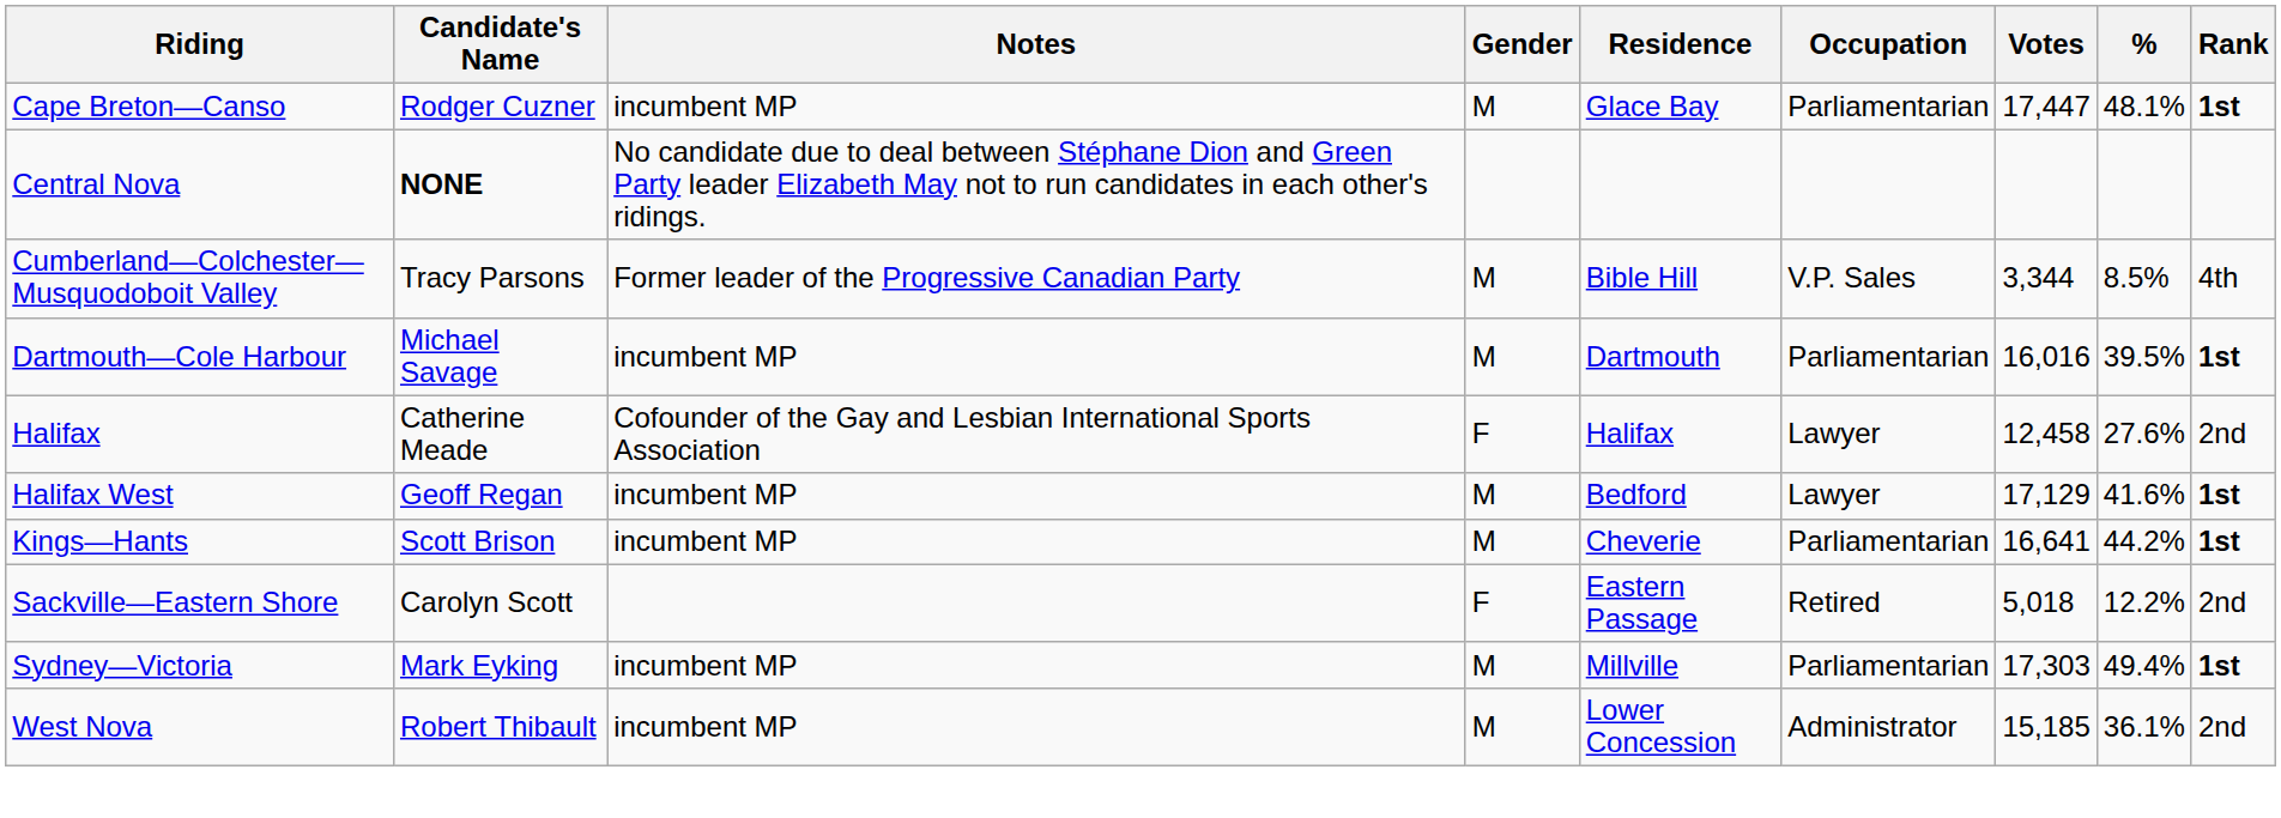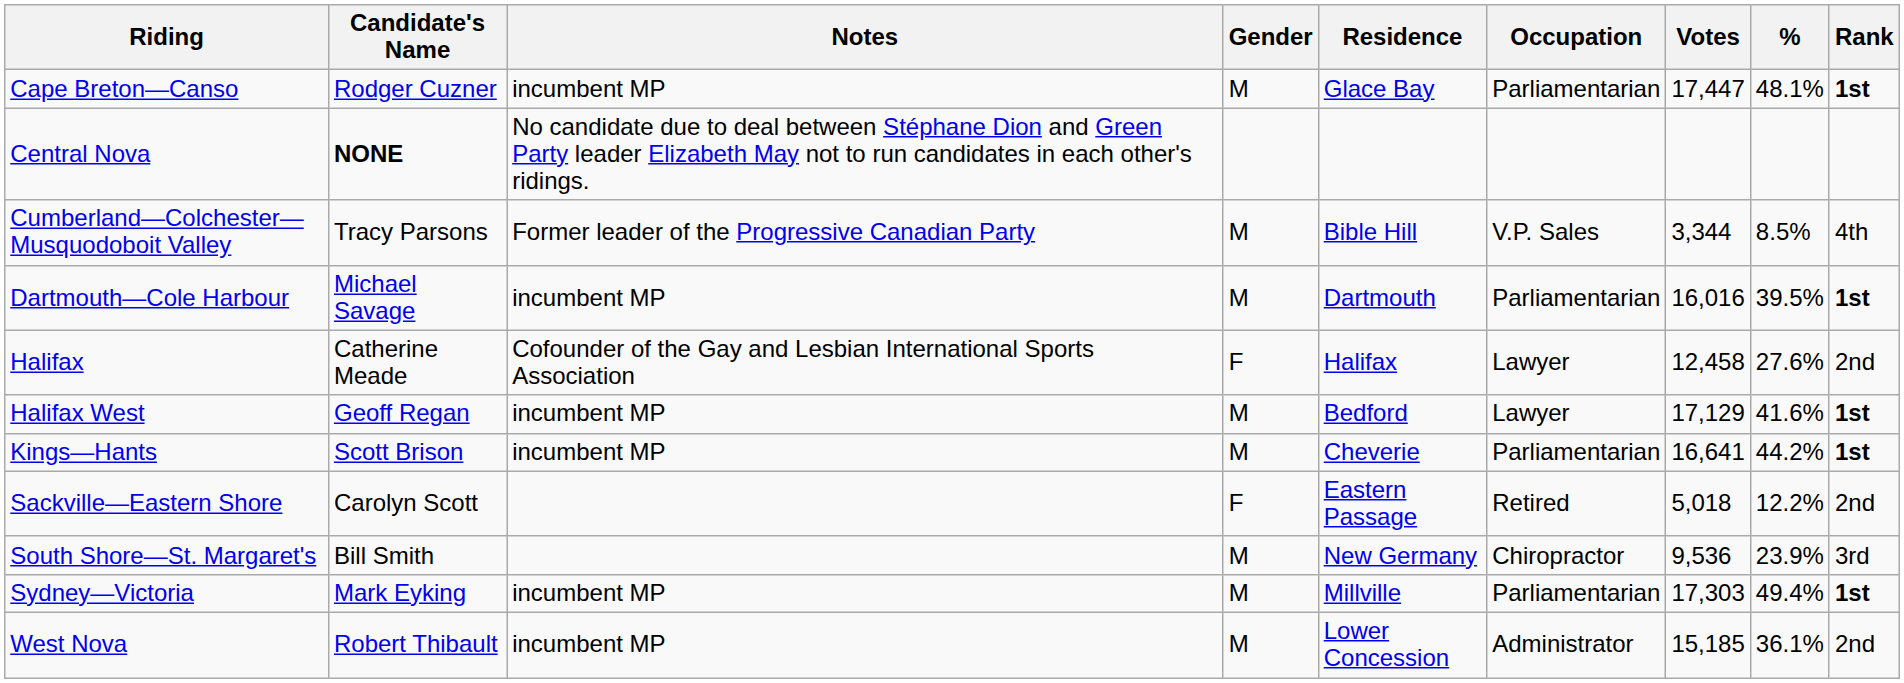 <table class="wikitable sortable" width="100%">
 <tr>
 <th>Riding</th>
 <th>Candidate's Name</th>
 <th>Notes</th>
 <th>Gender</th>
 <th>Residence</th>
 <th>Occupation</th>
 <th>Votes</th>
 <th>%</th>
 <th>Rank</th>
 </tr>
 <tr>
 <td><a href='#'>Cape Breton—Canso</a></td>
 <td><a href='#'>Rodger Cuzner</a></td>
 <td>incumbent MP</td>
 <td>M</td>
 <td><a href='#'>Glace Bay</a></td>
 <td>Parliamentarian</td>
 <td>17,447</td>
 <td>48.1%</td>
 <td><strong>1st</strong></td>
 </tr>
 <tr>
 <td><a href='#'>Central Nova</a></td>
 <td><strong>NONE</strong></td>
 <td>No candidate due to deal between <a href='#'>Stéphane Dion</a> and <a href='#'>Green Party</a> leader <a href='#'>Elizabeth May</a> not to run candidates in each other's ridings.</td>
 <td></td>
 <td></td>
 <td></td>
 <td></td>
 <td></td>
 <td></td>
 </tr>
 <tr>
 <td><a href='#'>Cumberland—Colchester—Musquodoboit Valley</a></td>
 <td>Tracy Parsons</td>
 <td>Former leader of the <a href='#'>Progressive Canadian Party</a></td>
 <td>M</td>
 <td><a href='#'>Bible Hill</a></td>
 <td>V.P. Sales</td>
 <td>3,344</td>
 <td>8.5%</td>
 <td>4th</td>
 </tr>
 <tr>
 <td><a href='#'>Dartmouth—Cole Harbour</a></td>
 <td><a href='#'>Michael Savage</a></td>
 <td>incumbent MP</td>
 <td>M</td>
 <td><a href='#'>Dartmouth</a></td>
 <td>Parliamentarian</td>
 <td>16,016</td>
 <td>39.5%</td>
 <td><strong>1st</strong></td>
 </tr>
 <tr>
 <td><a href='#'>Halifax</a></td>
 <td>Catherine Meade</td>
 <td>Cofounder of the Gay and Lesbian International Sports Association</td>
 <td>F</td>
 <td><a href='#'>Halifax</a></td>
 <td>Lawyer</td>
 <td>12,458</td>
 <td>27.6%</td>
 <td>2nd</td>
 </tr>
 <tr>
 <td><a href='#'>Halifax West</a></td>
 <td><a href='#'>Geoff Regan</a></td>
 <td>incumbent MP</td>
 <td>M</td>
 <td><a href='#'>Bedford</a></td>
 <td>Lawyer</td>
 <td>17,129</td>
 <td>41.6%</td>
 <td><strong>1st</strong></td>
 </tr>
 <tr>
 <td><a href='#'>Kings—Hants</a></td>
 <td><a href='#'>Scott Brison</a></td>
 <td>incumbent MP</td>
 <td>M</td>
 <td><a href='#'>Cheverie</a></td>
 <td>Parliamentarian</td>
 <td>16,641</td>
 <td>44.2%</td>
 <td><strong>1st</strong></td>
 </tr>
 <tr>
 <td><a href='#'>Sackville—Eastern Shore</a></td>
 <td>Carolyn Scott</td>
 <td></td>
 <td>F</td>
 <td><a href='#'>Eastern Passage</a></td>
 <td>Retired</td>
 <td>5,018</td>
 <td>12.2%</td>
 <td>2nd</td>
 </tr>
 <tr>
+<td><a href='#'>South Shore—St. Margaret's</a></td>
+<td>Bill Smith</td>
+<td></td>
+<td>M</td>
+<td><a href='#'>New Germany</a></td>
+<td>Chiropractor</td>
+<td>9,536</td>
+<td>23.9%</td>
+<td>3rd</td>
+</tr>
+<tr>
 <td><a href='#'>Sydney—Victoria</a></td>
 <td><a href='#'>Mark Eyking</a></td>
 <td>incumbent MP</td>
 <td>M</td>
 <td><a href='#'>Millville</a></td>
 <td>Parliamentarian</td>
 <td>17,303</td>
 <td>49.4%</td>
 <td><strong>1st</strong></td>
 </tr>
 <tr>
 <td><a href='#'>West Nova</a></td>
 <td><a href='#'>Robert Thibault</a></td>
 <td>incumbent MP</td>
 <td>M</td>
 <td><a href='#'>Lower Concession</a></td>
 <td>Administrator</td>
 <td>15,185</td>
 <td>36.1%</td>
 <td>2nd</td>
 </tr>
 </table>
